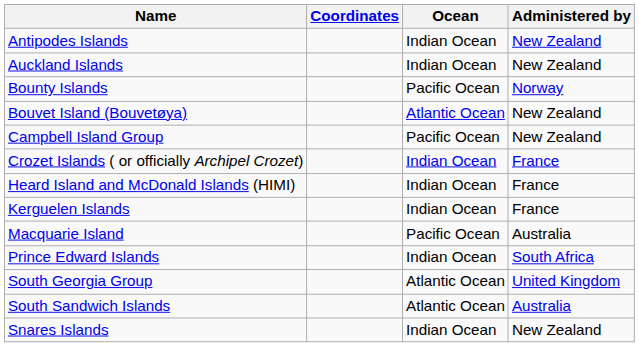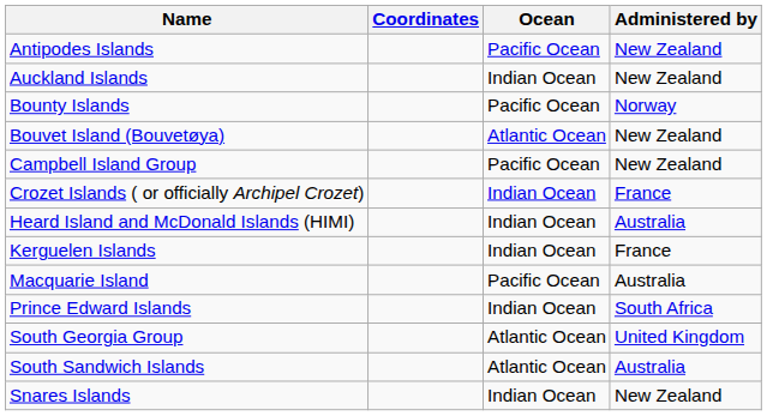 <table class ="wikitable sortable">
 <tr>
 <th>Name</th>
 <th><a href='#'>Coordinates</a></th>
 <th>Ocean</th>
 <th>Administered by</th>
 </tr>
 <tr>
 <td><a href='#'>Antipodes Islands</a></td>
 <td></td>
-<td>Indian Ocean</td>
+<td><a href='#'>Pacific Ocean</a></td>
 <td><a href='#'>New Zealand</a></td>
 </tr>
 <tr>
 <td><a href='#'>Auckland Islands</a></td>
 <td></td>
 <td>Indian Ocean</td>
 <td>New Zealand</td>
 </tr>
 <tr>
 <td><a href='#'>Bounty Islands</a></td>
 <td></td>
 <td>Pacific Ocean</td>
 <td><a href='#'>Norway</a></td>
 </tr>
 <tr>
 <td><a href='#'>Bouvet Island (Bouvetøya)</a></td>
 <td></td>
 <td><a href='#'>Atlantic Ocean</a></td>
 <td>New Zealand</td>
 </tr>
 <tr>
 <td><a href='#'>Campbell Island Group</a></td>
 <td></td>
 <td>Pacific Ocean</td>
 <td>New Zealand</td>
 </tr>
 <tr>
 <td><a href='#'>Crozet Islands</a> ( or officially <em>Archipel Crozet</em>)</td>
 <td></td>
 <td><a href='#'>Indian Ocean</a></td>
 <td><a href='#'>France</a></td>
 </tr>
 <tr>
 <td><a href='#'>Heard Island and McDonald Islands</a> (HIMI)</td>
 <td></td>
 <td>Indian Ocean</td>
-<td>France</td>
+<td><a href='#'>Australia</a></td>
 </tr>
 <tr>
 <td><a href='#'>Kerguelen Islands</a></td>
 <td></td>
 <td>Indian Ocean</td>
 <td>France</td>
 </tr>
 <tr>
 <td><a href='#'>Macquarie Island</a></td>
 <td></td>
 <td>Pacific Ocean</td>
 <td>Australia</td>
 </tr>
 <tr>
 <td><a href='#'>Prince Edward Islands</a></td>
 <td></td>
 <td>Indian Ocean</td>
 <td><a href='#'>South Africa</a></td>
 </tr>
 <tr>
 <td><a href='#'>South Georgia Group</a></td>
 <td></td>
 <td>Atlantic Ocean</td>
 <td><a href='#'>United Kingdom</a></td>
 </tr>
 <tr>
 <td><a href='#'>South Sandwich Islands</a></td>
 <td></td>
 <td>Atlantic Ocean</td>
 <td><a href='#'>Australia</a></td>
 </tr>
 <tr>
 <td><a href='#'>Snares Islands</a></td>
 <td></td>
 <td>Indian Ocean</td>
 <td>New Zealand</td>
 </tr>
 </table>
